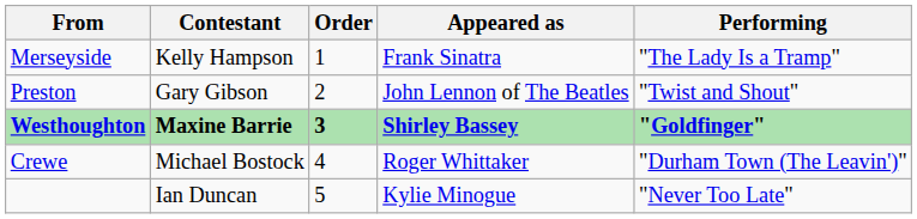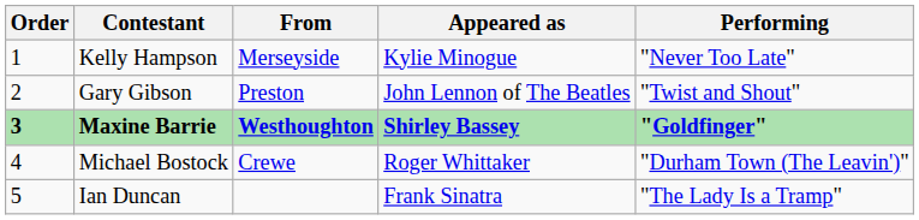 <table class="wikitable">
 <tr>
+<th>Order</th>
+<th>Contestant</th>
 <th>From</th>
-<th>Contestant</th>
-<th>Order</th>
 <th>Appeared as</th>
 <th>Performing</th>
 </tr>
 <tr>
+<td>1</td>
+<td>Kelly Hampson</td>
 <td><a href='#'>Merseyside</a></td>
-<td>Kelly Hampson</td>
-<td>1</td>
-<td><a href='#'>Frank Sinatra</a></td>
-<td>"<a href='#'>The Lady Is a Tramp</a>"</td>
+<td><a href='#'>Kylie Minogue</a></td>
+<td>"<a href='#'>Never Too Late</a>"</td>
 </tr>
 <tr>
+<td>2</td>
+<td>Gary Gibson</td>
 <td><a href='#'>Preston</a></td>
-<td>Gary Gibson</td>
-<td>2</td>
 <td><a href='#'>John Lennon</a> of <a href='#'>The Beatles</a></td>
 <td>"<a href='#'>Twist and Shout</a>"</td>
 </tr>
 <tr style="background:#ACE1AF;">
+<td><strong>3</strong></td>
+<td><strong>Maxine Barrie</strong></td>
 <td><strong><a href='#'>Westhoughton</a></strong></td>
-<td><strong>Maxine Barrie</strong></td>
-<td><strong>3</strong></td>
 <td><strong><a href='#'>Shirley Bassey</a></strong></td>
 <td><strong>"<a href='#'>Goldfinger</a>"</strong></td>
 </tr>
 <tr>
+<td>4</td>
+<td>Michael Bostock</td>
 <td><a href='#'>Crewe</a></td>
-<td>Michael Bostock</td>
-<td>4</td>
 <td><a href='#'>Roger Whittaker</a></td>
 <td>"<a href='#'>Durham Town (The Leavin')</a>"</td>
 </tr>
 <tr>
+<td>5</td>
+<td>Ian Duncan</td>
 <td></td>
-<td>Ian Duncan</td>
-<td>5</td>
-<td><a href='#'>Kylie Minogue</a></td>
-<td>"<a href='#'>Never Too Late</a>"</td>
+<td><a href='#'>Frank Sinatra</a></td>
+<td>"<a href='#'>The Lady Is a Tramp</a>"</td>
 </tr>
 </table>
